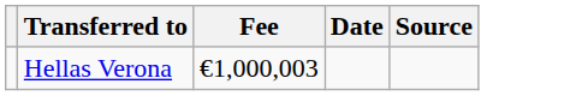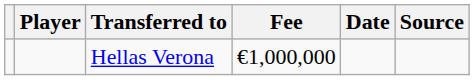 <table class="wikitable plainrowheaders sortable">
 <tr>
 <th></th>
+<th scope="col">Player</th>
 <th>Transferred to</th>
 <th style="width: 65px;">Fee</th>
 <th scope="col">Date</th>
 <th scope="col">Source</th>
 </tr>
 <tr>
 <td align="center"></td>
+<td></td>
 <td> <a href='#'>Hellas Verona</a></td>
-<td>€1,000,003</td>
+<td>€1,000,000</td>
 <td></td>
 <td></td>
 </tr>
 </table>
